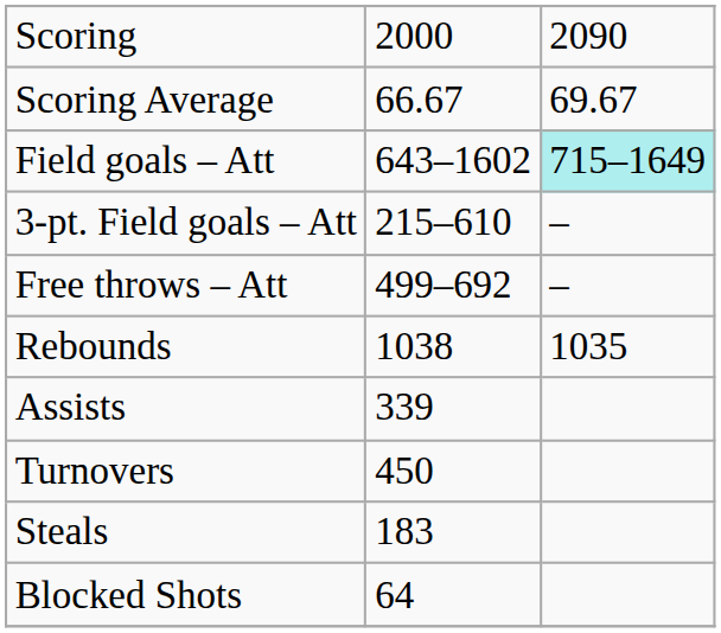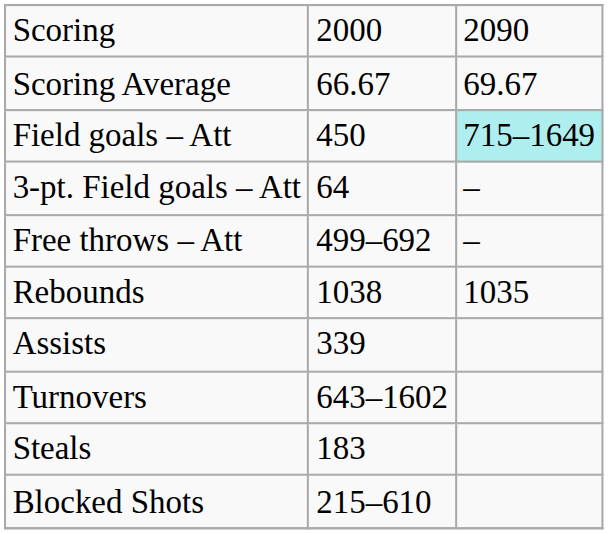 <table class="wikitable">
 <tr>
 </tr>
 <tr>
 <td>Scoring</td>
 <td>2000</td>
 <td>2090</td>
 </tr>
 <tr>
 <td>Scoring Average</td>
 <td>66.67</td>
 <td>69.67</td>
 </tr>
 <tr>
 <td>Field goals – Att</td>
-<td>643–1602</td>
+<td>450</td>
 <td style="background: paleturquoise;">715–1649</td>
 </tr>
 <tr>
 <td>3-pt. Field goals – Att</td>
-<td>215–610</td>
+<td>64</td>
 <td>–</td>
 </tr>
 <tr>
 <td>Free throws – Att</td>
 <td>499–692</td>
 <td>–</td>
 </tr>
 <tr>
 <td>Rebounds</td>
 <td>1038</td>
 <td>1035</td>
 </tr>
 <tr>
 <td>Assists</td>
 <td>339</td>
 <td></td>
 </tr>
 <tr>
 <td>Turnovers</td>
-<td>450</td>
+<td>643–1602</td>
 <td></td>
 </tr>
 <tr>
 <td>Steals</td>
 <td>183</td>
 <td></td>
 </tr>
 <tr>
 <td>Blocked Shots</td>
-<td>64</td>
+<td>215–610</td>
 <td></td>
 </tr>
 <tr>
 </tr>
 </table>
